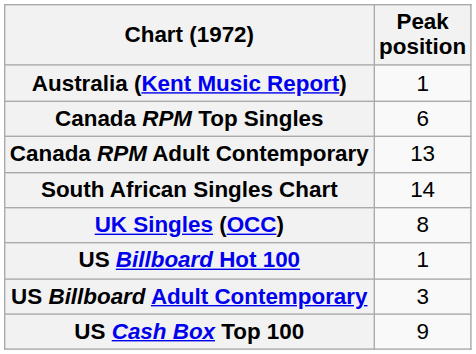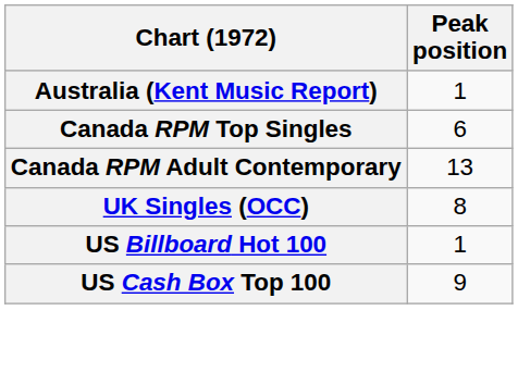 <table class="wikitable sortable plainrowheaders">
 <tr>
 <th scope="col">Chart (1972)</th>
 <th scope="col">Peak<br>position</th>
 </tr>
 <tr>
 <th scope="row">Australia (<a href='#'>Kent Music Report</a>)</th>
 <td style="text-align:center;">1</td>
 </tr>
 <tr>
 <th scope="row">Canada <em>RPM</em> Top Singles</th>
 <td style="text-align:center;">6</td>
 </tr>
 <tr>
 <th scope="row">Canada <em>RPM</em> Adult Contemporary</th>
 <td style="text-align:center;">13</td>
 </tr>
 <tr>
-<th scope="row">South African Singles Chart</th>
-<td style="text-align:center;">14</td>
-</tr>
-<tr>
 <th scope="row"><a href='#'>UK Singles</a> (<a href='#'>OCC</a>)</th>
 <td style="text-align:center;">8</td>
 </tr>
 <tr>
 <th scope="row">US <a href='#'><em>Billboard</em> Hot 100</a></th>
 <td align="center">1</td>
 </tr>
 <tr>
-<th scope="row">US <em>Billboard</em> <a href='#'>Adult Contemporary</a></th>
-<td align="center">3</td>
-</tr>
-<tr>
 <th scope="row">US <a href='#'><em>Cash Box</em></a> Top 100</th>
 <td style="text-align:center;">9</td>
 </tr>
 </table>
